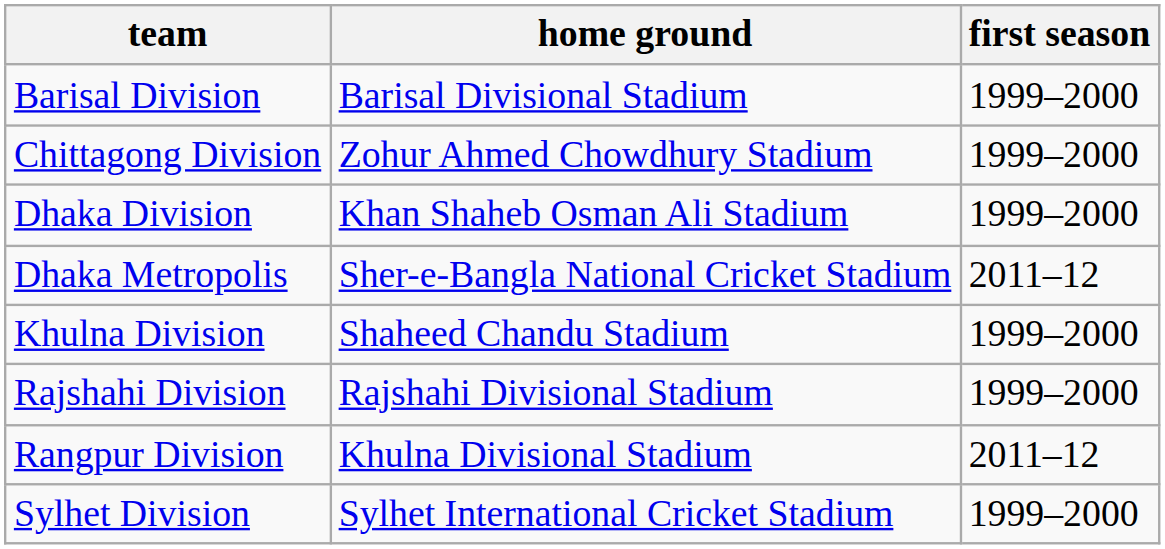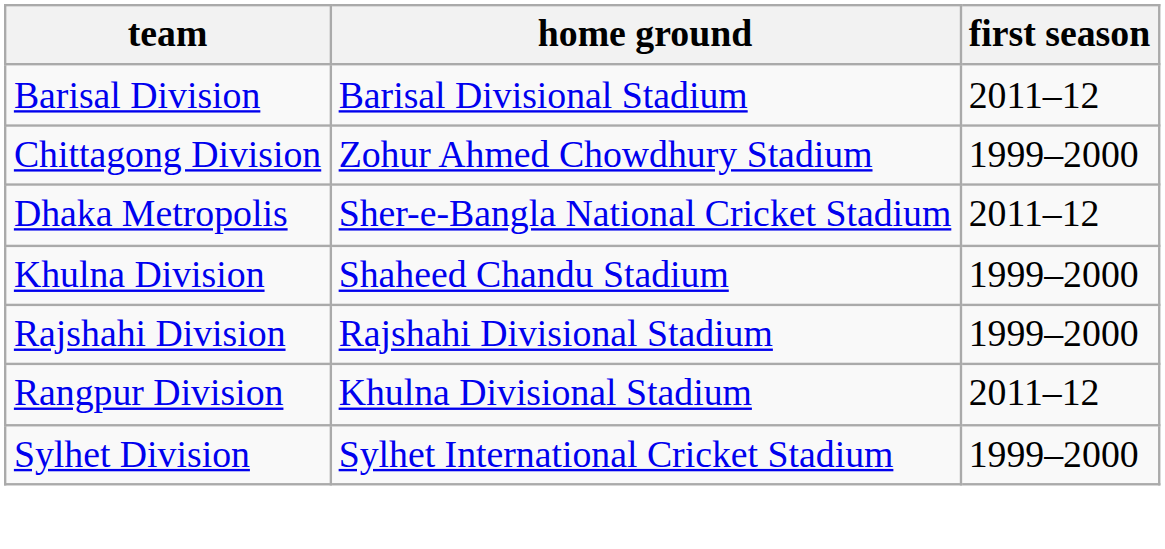 <table class="wikitable">
 <tr>
 <th>team</th>
 <th>home ground</th>
 <th>first season</th>
 </tr>
 <tr>
 <td><a href='#'>Barisal Division</a></td>
 <td><a href='#'>Barisal Divisional Stadium</a></td>
-<td>1999–2000</td>
+<td>2011–12</td>
 </tr>
 <tr>
 <td><a href='#'>Chittagong Division</a></td>
 <td><a href='#'>Zohur Ahmed Chowdhury Stadium</a></td>
-<td>1999–2000</td>
-</tr>
-<tr>
-<td><a href='#'>Dhaka Division</a></td>
-<td><a href='#'>Khan Shaheb Osman Ali Stadium</a></td>
 <td>1999–2000</td>
 </tr>
 <tr>
 <td><a href='#'>Dhaka Metropolis</a></td>
 <td><a href='#'>Sher-e-Bangla National Cricket Stadium</a></td>
 <td>2011–12</td>
 </tr>
 <tr>
 <td><a href='#'>Khulna Division</a></td>
 <td><a href='#'>Shaheed Chandu Stadium</a></td>
 <td>1999–2000</td>
 </tr>
 <tr>
 <td><a href='#'>Rajshahi Division</a></td>
 <td><a href='#'>Rajshahi Divisional Stadium</a></td>
 <td>1999–2000</td>
 </tr>
 <tr>
 <td><a href='#'>Rangpur Division</a></td>
 <td><a href='#'>Khulna Divisional Stadium</a></td>
 <td>2011–12</td>
 </tr>
 <tr>
 <td><a href='#'>Sylhet Division</a></td>
 <td><a href='#'>Sylhet International Cricket Stadium</a></td>
 <td>1999–2000</td>
 </tr>
 </table>
